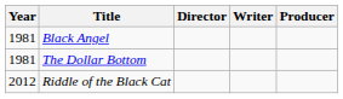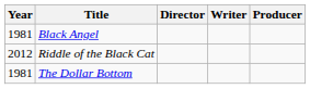 <table class="wikitable">
 <tr>
 <th>Year</th>
 <th>Title</th>
 <th>Director</th>
 <th>Writer</th>
 <th>Producer</th>
 </tr>
 <tr>
 <td>1981</td>
 <td><em><a href='#'>Black Angel</a></em></td>
 <td></td>
 <td></td>
 <td></td>
 </tr>
 <tr>
+<td>2012</td>
+<td><em>Riddle of the Black Cat</em></td>
+<td></td>
+<td></td>
+<td></td>
+</tr>
+<tr>
 <td>1981</td>
 <td><em><a href='#'>The Dollar Bottom</a></em></td>
 <td></td>
 <td></td>
 <td></td>
 </tr>
-<tr>
-<td>2012</td>
-<td><em>Riddle of the Black Cat</em></td>
-<td></td>
-<td></td>
-<td></td>
-</tr>
 </table>
